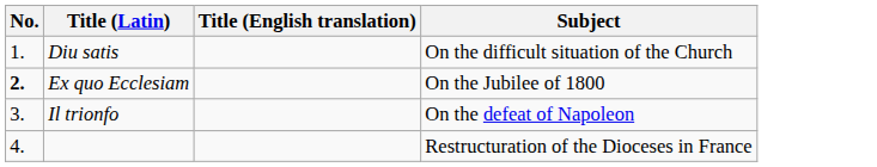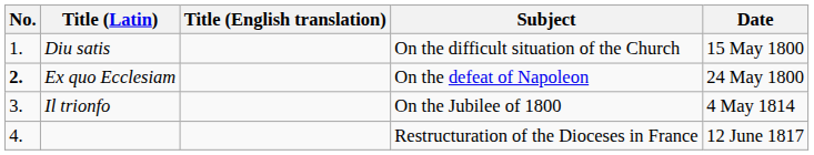 <table class="wikitable">
 <tr>
 <th>No.</th>
 <th>Title (<a href='#'>Latin</a>)</th>
 <th>Title (English translation)</th>
 <th>Subject</th>
+<th>Date</th>
 </tr>
 <tr>
 <td>1.</td>
 <td><em>Diu satis</em></td>
 <td></td>
 <td>On the difficult situation of the Church</td>
+<td>15 May 1800</td>
 </tr>
 <tr>
 <td><strong>2.</strong></td>
 <td><em>Ex quo Ecclesiam</em></td>
 <td></td>
-<td>On the Jubilee of 1800</td>
+<td>On the <a href='#'>defeat of Napoleon</a></td>
+<td>24 May 1800</td>
 </tr>
 <tr>
 <td>3.</td>
 <td><em>Il trionfo</em></td>
 <td></td>
-<td>On the <a href='#'>defeat of Napoleon</a></td>
+<td>On the Jubilee of 1800</td>
+<td>4 May 1814</td>
 </tr>
 <tr>
 <td>4.</td>
 <td><em></em></td>
 <td></td>
 <td>Restructuration of the Dioceses in France</td>
+<td>12 June 1817</td>
 </tr>
 </table>
